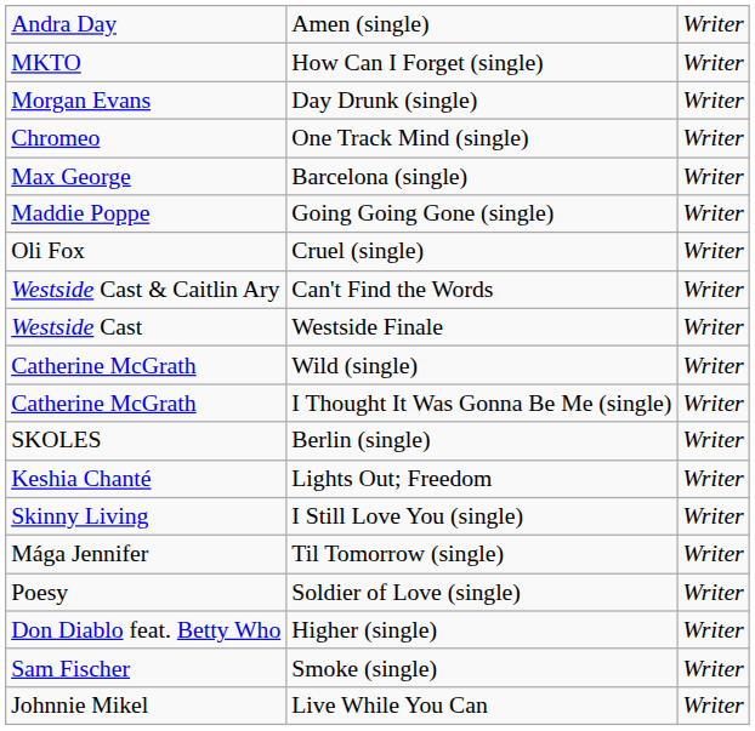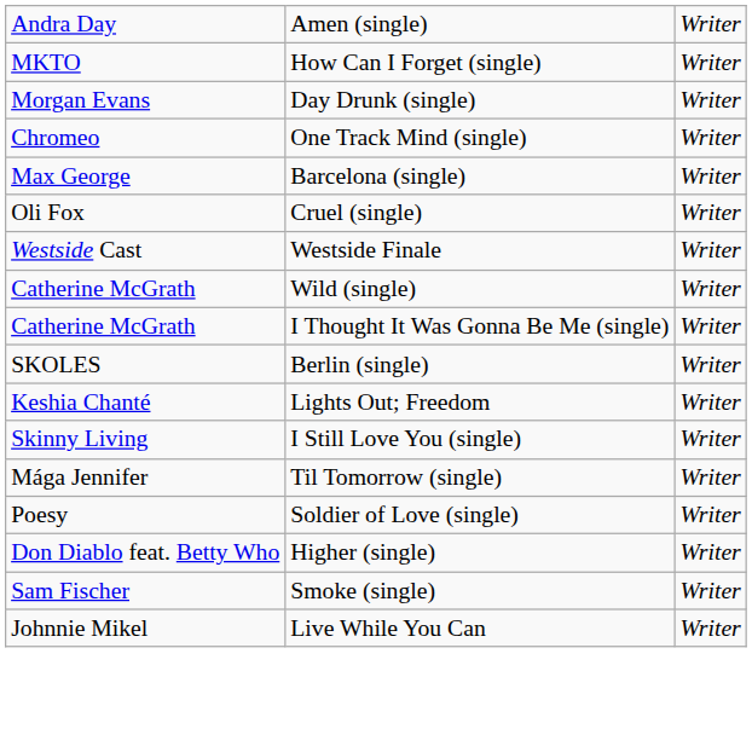 <table class="wikitable">
 <tr>
 <td><a href='#'>Andra Day</a></td>
 <td>Amen (single)</td>
 <td><em>Writer</em></td>
 </tr>
 <tr>
 <td><a href='#'>MKTO</a></td>
 <td>How Can I Forget (single)</td>
 <td><em>Writer</em></td>
 </tr>
 <tr>
 <td><a href='#'>Morgan Evans</a></td>
 <td>Day Drunk (single)</td>
 <td><em>Writer</em></td>
 </tr>
 <tr>
 <td><a href='#'>Chromeo</a></td>
 <td>One Track Mind (single)</td>
 <td><em>Writer</em></td>
 </tr>
 <tr>
 <td><a href='#'>Max George</a></td>
 <td>Barcelona (single)</td>
 <td><em>Writer</em></td>
 </tr>
 <tr>
-<td><a href='#'>Maddie Poppe</a></td>
-<td>Going Going Gone (single)</td>
-<td><em>Writer</em></td>
-</tr>
-<tr>
 <td>Oli Fox</td>
 <td>Cruel (single)</td>
-<td><em>Writer</em></td>
-</tr>
-<tr>
-<td><em><a href='#'>Westside</a></em> Cast & Caitlin Ary</td>
-<td>Can't Find the Words</td>
 <td><em>Writer</em></td>
 </tr>
 <tr>
 <td><em><a href='#'>Westside</a></em> Cast</td>
 <td>Westside Finale</td>
 <td><em>Writer</em></td>
 </tr>
 <tr>
 <td><a href='#'>Catherine McGrath</a></td>
 <td>Wild (single)</td>
 <td><em>Writer</em></td>
 </tr>
 <tr>
 <td><a href='#'>Catherine McGrath</a></td>
 <td>I Thought It Was Gonna Be Me (single)</td>
 <td><em>Writer</em></td>
 </tr>
 <tr>
 <td>SKOLES</td>
 <td>Berlin (single)</td>
 <td><em>Writer</em></td>
 </tr>
 <tr>
 <td><a href='#'>Keshia Chanté</a></td>
 <td>Lights Out; Freedom</td>
 <td><em>Writer</em></td>
 </tr>
 <tr>
 <td><a href='#'>Skinny Living</a></td>
 <td>I Still Love You (single)</td>
 <td><em>Writer</em></td>
 </tr>
 <tr>
 <td>Mága Jennifer</td>
 <td>Til Tomorrow (single)</td>
 <td><em>Writer</em></td>
 </tr>
 <tr>
 <td>Poesy</td>
 <td>Soldier of Love (single)</td>
 <td><em>Writer</em></td>
 </tr>
 <tr>
 <td><a href='#'>Don Diablo</a> feat. <a href='#'>Betty Who</a></td>
 <td>Higher (single)</td>
 <td><em>Writer</em></td>
 </tr>
 <tr>
 <td><a href='#'>Sam Fischer</a></td>
 <td>Smoke (single)</td>
 <td><em>Writer</em></td>
 </tr>
 <tr>
 <td>Johnnie Mikel</td>
 <td>Live While You Can</td>
 <td><em>Writer</em></td>
 </tr>
 </table>
